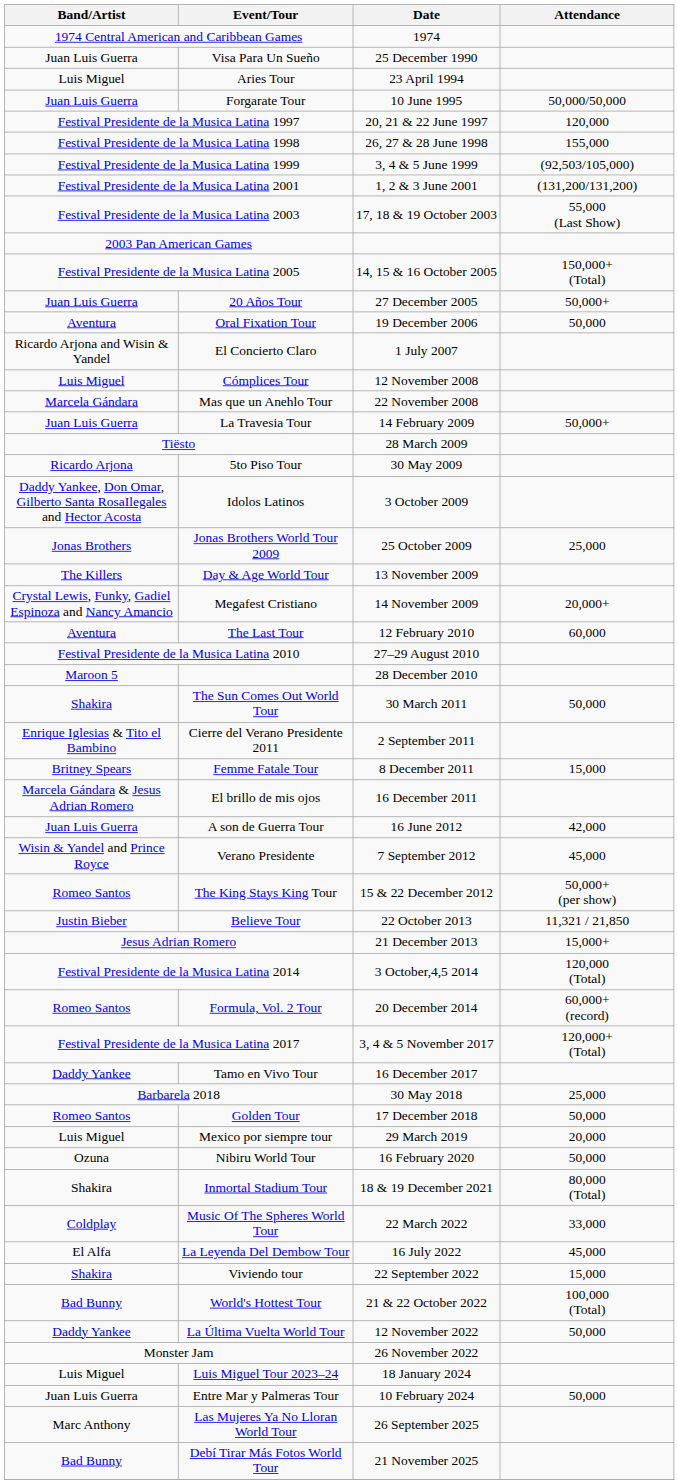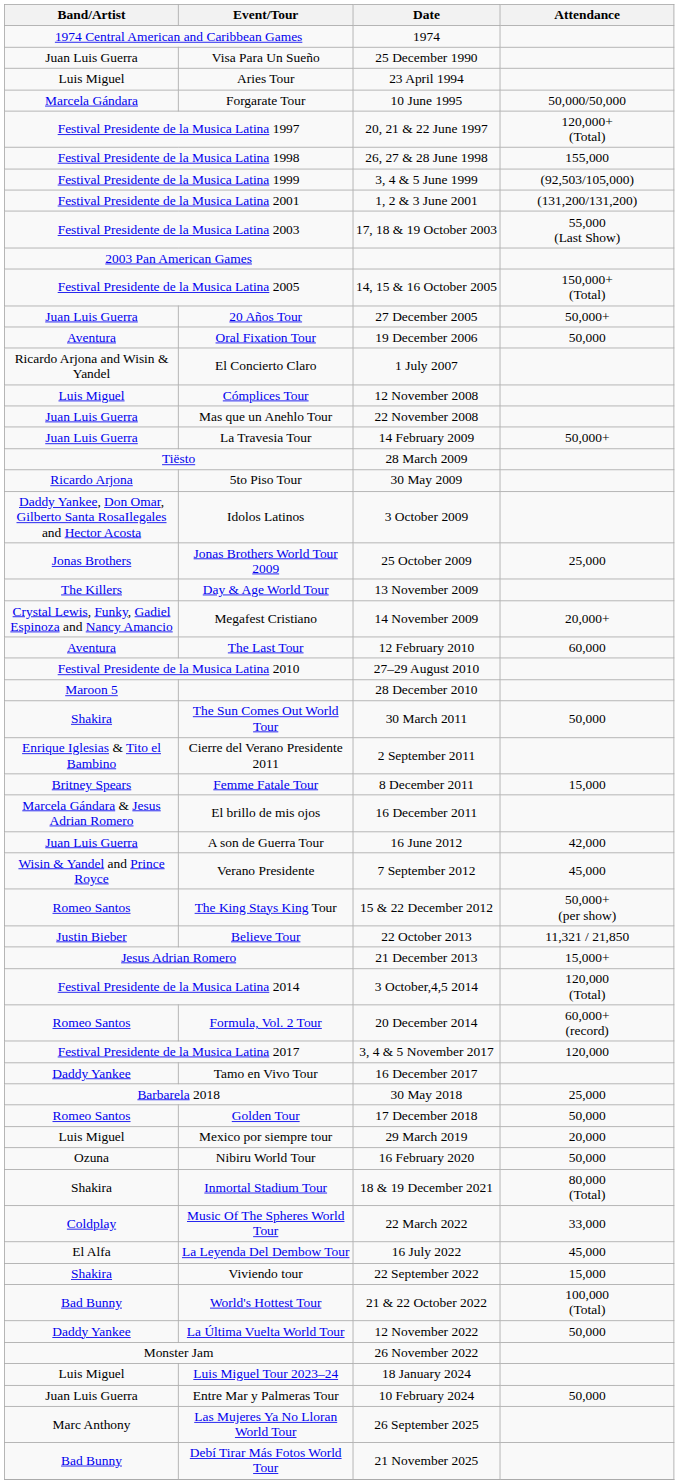 <table class="wikitable" style="text-align:center;">
 <tr>
 <th width="200">Band/Artist</th>
 <th width="200">Event/Tour</th>
 <th>Date</th>
 <th width="200">Attendance</th>
 </tr>
 <tr>
 <td colspan="2"><a href='#'>1974 Central American and Caribbean Games</a></td>
 <td>1974</td>
 <td></td>
 </tr>
 <tr>
 <td>Juan Luis Guerra</td>
 <td>Visa Para Un Sueño</td>
 <td>25 December 1990</td>
 <td></td>
 </tr>
 <tr>
 <td>Luis Miguel</td>
 <td>Aries Tour</td>
 <td>23 April 1994</td>
 <td></td>
 </tr>
 <tr>
-<td><a href='#'>Juan Luis Guerra</a></td>
+<td><a href='#'>Marcela Gándara</a></td>
 <td>Forgarate Tour</td>
 <td>10 June 1995</td>
 <td>50,000/50,000</td>
 </tr>
 <tr>
 <td colspan="2"><a href='#'>Festival Presidente de la Musica Latina</a> 1997</td>
 <td>20, 21 &  22 June 1997</td>
-<td>120,000</td>
+<td>120,000+<br>(Total)</td>
 </tr>
 <tr>
 <td colspan="2"><a href='#'>Festival Presidente de la Musica Latina</a> 1998</td>
 <td>26, 27 &  28 June 1998</td>
 <td>155,000</td>
 </tr>
 <tr>
 <td colspan="2"><a href='#'>Festival Presidente de la Musica Latina</a> 1999</td>
 <td>3, 4 &  5 June 1999</td>
 <td>(92,503/105,000)</td>
 </tr>
 <tr>
 <td colspan="2"><a href='#'>Festival Presidente de la Musica Latina</a> 2001</td>
 <td>1, 2 & 3 June 2001</td>
 <td>(131,200/131,200)</td>
 </tr>
 <tr>
 <td colspan="2"><a href='#'>Festival Presidente de la Musica Latina</a> 2003</td>
 <td>17, 18 & 19 October 2003</td>
 <td>55,000<br>(Last Show)</td>
 </tr>
 <tr>
 <td colspan="2"><a href='#'>2003 Pan American Games</a></td>
 <td></td>
 <td></td>
 </tr>
 <tr>
 <td colspan="2"><a href='#'>Festival Presidente de la Musica Latina</a> 2005</td>
 <td>14, 15 & 16 October 2005</td>
 <td>150,000+<br>(Total)</td>
 </tr>
 <tr>
 <td><a href='#'>Juan Luis Guerra</a></td>
 <td><a href='#'>20 Años Tour</a></td>
 <td>27 December 2005</td>
 <td>50,000+</td>
 </tr>
 <tr>
 <td><a href='#'>Aventura</a></td>
 <td><a href='#'>Oral Fixation Tour</a></td>
 <td>19 December 2006</td>
 <td>50,000</td>
 </tr>
 <tr>
 <td>Ricardo Arjona and Wisin & Yandel</td>
 <td>El Concierto Claro</td>
 <td>1 July 2007</td>
 <td></td>
 </tr>
 <tr>
 <td><a href='#'>Luis Miguel</a></td>
 <td><a href='#'>Cómplices Tour</a></td>
 <td>12 November 2008</td>
 <td></td>
 </tr>
 <tr>
-<td><a href='#'>Marcela Gándara</a></td>
+<td><a href='#'>Juan Luis Guerra</a></td>
 <td>Mas que un Anehlo Tour</td>
 <td>22 November 2008</td>
 <td></td>
 </tr>
 <tr>
 <td><a href='#'>Juan Luis Guerra</a></td>
 <td>La Travesia Tour</td>
 <td>14 February 2009</td>
 <td>50,000+</td>
 </tr>
 <tr>
 <td colspan="2"><a href='#'>Tiësto</a></td>
 <td>28 March 2009</td>
 <td></td>
 </tr>
 <tr>
 <td><a href='#'>Ricardo Arjona</a></td>
 <td>5to Piso Tour</td>
 <td>30 May 2009</td>
 <td></td>
 </tr>
 <tr>
 <td><a href='#'>Daddy Yankee</a>, <a href='#'>Don Omar</a>, <a href='#'>Gilberto Santa Rosa</a><a href='#'>Ilegales</a> and <a href='#'>Hector Acosta</a></td>
 <td>Idolos Latinos</td>
 <td>3 October 2009</td>
 <td></td>
 </tr>
 <tr>
 <td><a href='#'>Jonas Brothers</a></td>
 <td><a href='#'>Jonas Brothers World Tour 2009</a></td>
 <td>25 October 2009</td>
 <td>25,000</td>
 </tr>
 <tr>
 <td><a href='#'>The Killers</a></td>
 <td><a href='#'>Day & Age World Tour</a></td>
 <td>13 November 2009</td>
 <td></td>
 </tr>
 <tr>
 <td><a href='#'>Crystal Lewis</a>, <a href='#'>Funky</a>, <a href='#'>Gadiel Espinoza</a> and <a href='#'>Nancy Amancio</a></td>
 <td>Megafest Cristiano</td>
 <td>14 November 2009</td>
 <td>20,000+</td>
 </tr>
 <tr>
 <td><a href='#'>Aventura</a></td>
 <td><a href='#'>The Last Tour</a></td>
 <td>12 February 2010</td>
 <td>60,000</td>
 </tr>
 <tr>
 <td colspan="2"><a href='#'>Festival Presidente de la Musica Latina</a> 2010</td>
 <td>27–29 August 2010</td>
 <td></td>
 </tr>
 <tr>
 <td><a href='#'>Maroon 5</a></td>
 <td></td>
 <td>28 December 2010</td>
 <td></td>
 </tr>
 <tr>
 <td><a href='#'>Shakira</a></td>
 <td><a href='#'>The Sun Comes Out World Tour</a></td>
 <td>30 March 2011</td>
 <td>50,000</td>
 </tr>
 <tr>
 <td><a href='#'>Enrique Iglesias</a> & <a href='#'>Tito el Bambino</a></td>
 <td>Cierre del Verano Presidente 2011</td>
 <td>2 September 2011</td>
 <td></td>
 </tr>
 <tr>
 <td><a href='#'>Britney Spears</a></td>
 <td><a href='#'>Femme Fatale Tour</a></td>
 <td>8 December 2011</td>
 <td>15,000</td>
 </tr>
 <tr>
 <td><a href='#'>Marcela Gándara</a> & <a href='#'>Jesus Adrian Romero</a></td>
 <td>El brillo de mis ojos</td>
 <td>16 December 2011</td>
 <td></td>
 </tr>
 <tr>
 <td><a href='#'>Juan Luis Guerra</a></td>
 <td>A son de Guerra Tour</td>
 <td>16 June 2012</td>
 <td>42,000</td>
 </tr>
 <tr>
 <td><a href='#'>Wisin & Yandel</a> and <a href='#'>Prince Royce</a></td>
 <td>Verano Presidente</td>
 <td>7 September 2012</td>
 <td>45,000</td>
 </tr>
 <tr>
 <td><a href='#'>Romeo Santos</a></td>
 <td><a href='#'>The King Stays King</a> Tour</td>
 <td>15 & 22 December 2012</td>
 <td>50,000+<br>(per show)</td>
 </tr>
 <tr>
 <td><a href='#'>Justin Bieber</a></td>
 <td><a href='#'>Believe Tour</a></td>
 <td>22 October 2013</td>
 <td>11,321 / 21,850</td>
 </tr>
 <tr>
 <td colspan="2"><a href='#'>Jesus Adrian Romero</a></td>
 <td>21 December 2013</td>
 <td>15,000+</td>
 </tr>
 <tr>
 <td colspan="2"><a href='#'>Festival Presidente de la Musica Latina</a> 2014</td>
 <td>3 October,4,5 2014</td>
 <td>120,000<br>(Total)</td>
 </tr>
 <tr>
 <td><a href='#'>Romeo Santos</a></td>
 <td><a href='#'>Formula, Vol. 2 Tour</a></td>
 <td>20 December 2014</td>
 <td>60,000+<br>(record)</td>
 </tr>
 <tr>
 <td colspan="2"><a href='#'>Festival Presidente de la Musica Latina</a> 2017</td>
 <td>3, 4 &  5 November 2017</td>
-<td>120,000+<br>(Total)</td>
+<td>120,000</td>
 </tr>
 <tr>
 <td><a href='#'>Daddy Yankee</a></td>
 <td>Tamo en Vivo Tour</td>
 <td>16 December 2017</td>
 <td></td>
 </tr>
 <tr>
 <td colspan="2"><a href='#'>Barbarela</a> 2018</td>
 <td>30 May 2018</td>
 <td>25,000</td>
 </tr>
 <tr>
 <td><a href='#'>Romeo Santos</a></td>
 <td><a href='#'>Golden Tour</a></td>
 <td>17 December 2018</td>
 <td>50,000</td>
 </tr>
 <tr>
 <td>Luis Miguel</td>
 <td>Mexico por siempre tour</td>
 <td>29 March 2019</td>
 <td>20,000</td>
 </tr>
 <tr>
 <td>Ozuna</td>
 <td>Nibiru World Tour</td>
 <td>16 February 2020</td>
 <td>50,000</td>
 </tr>
 <tr>
 <td>Shakira</td>
 <td><a href='#'>Inmortal Stadium Tour</a></td>
 <td>18 & 19 December 2021</td>
 <td>80,000<br>(Total)</td>
 </tr>
 <tr>
 <td><a href='#'>Coldplay</a></td>
 <td><a href='#'>Music Of The Spheres World Tour</a></td>
 <td>22 March 2022</td>
 <td>33,000</td>
 </tr>
 <tr>
 <td>El Alfa</td>
 <td><a href='#'>La Leyenda Del Dembow Tour</a></td>
 <td>16 July 2022</td>
 <td>45,000</td>
 </tr>
 <tr>
 <td><a href='#'>Shakira</a></td>
 <td>Viviendo tour</td>
 <td>22 September 2022</td>
 <td>15,000</td>
 </tr>
 <tr>
 <td><a href='#'>Bad Bunny</a></td>
 <td><a href='#'>World's Hottest Tour</a></td>
 <td>21 & 22 October 2022</td>
 <td>100,000<br>(Total)</td>
 </tr>
 <tr>
 <td><a href='#'>Daddy Yankee</a></td>
 <td><a href='#'>La Última Vuelta World Tour</a></td>
 <td>12 November 2022</td>
 <td>50,000</td>
 </tr>
 <tr>
 <td colspan="2">Monster Jam</td>
 <td>26 November 2022</td>
 <td></td>
 </tr>
 <tr>
 <td>Luis Miguel</td>
 <td><a href='#'>Luis Miguel Tour 2023–24</a></td>
 <td>18 January 2024</td>
 <td></td>
 </tr>
 <tr>
 <td>Juan Luis Guerra</td>
 <td>Entre Mar y Palmeras Tour</td>
 <td>10 February 2024</td>
 <td>50,000</td>
 </tr>
 <tr>
 <td>Marc Anthony</td>
 <td><a href='#'>Las Mujeres Ya No Lloran World Tour</a></td>
 <td>26 September 2025</td>
 <td></td>
 </tr>
 <tr>
 <td><a href='#'>Bad Bunny</a></td>
 <td><a href='#'>Debí Tirar Más Fotos World Tour</a></td>
 <td>21 November 2025</td>
 <td></td>
 </tr>
 <tr>
 </tr>
 </table>
